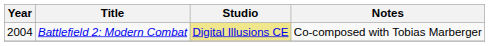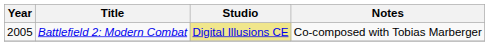 <table class="wikitable plainrowheaders">
 <tr>
 <th>Year</th>
 <th>Title</th>
 <th>Studio</th>
 <th>Notes</th>
 </tr>
 <tr>
-<td>2004</td>
+<td>2005</td>
 <td><em><a href='#'>Battlefield 2: Modern Combat</a></em></td>
 <td style="background: khaki;"><a href='#'>Digital Illusions CE</a></td>
 <td>Co-composed with Tobias Marberger</td>
 </tr>
 <tr>
 </tr>
 </table>
